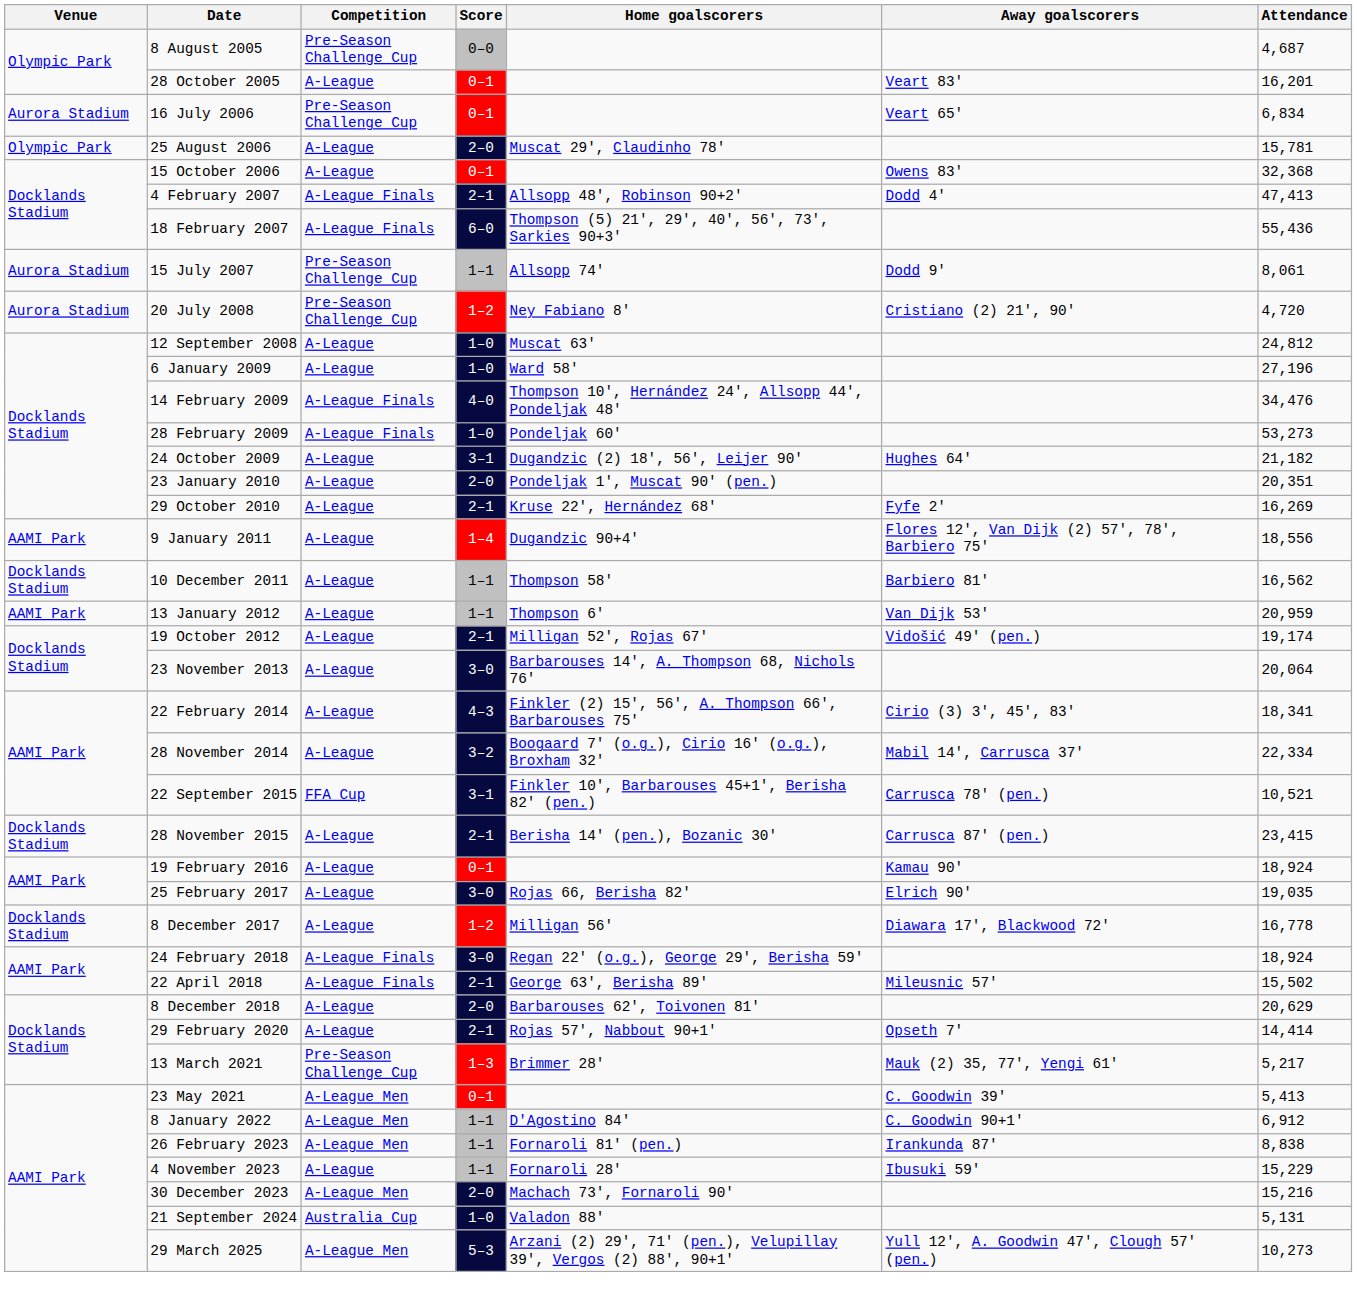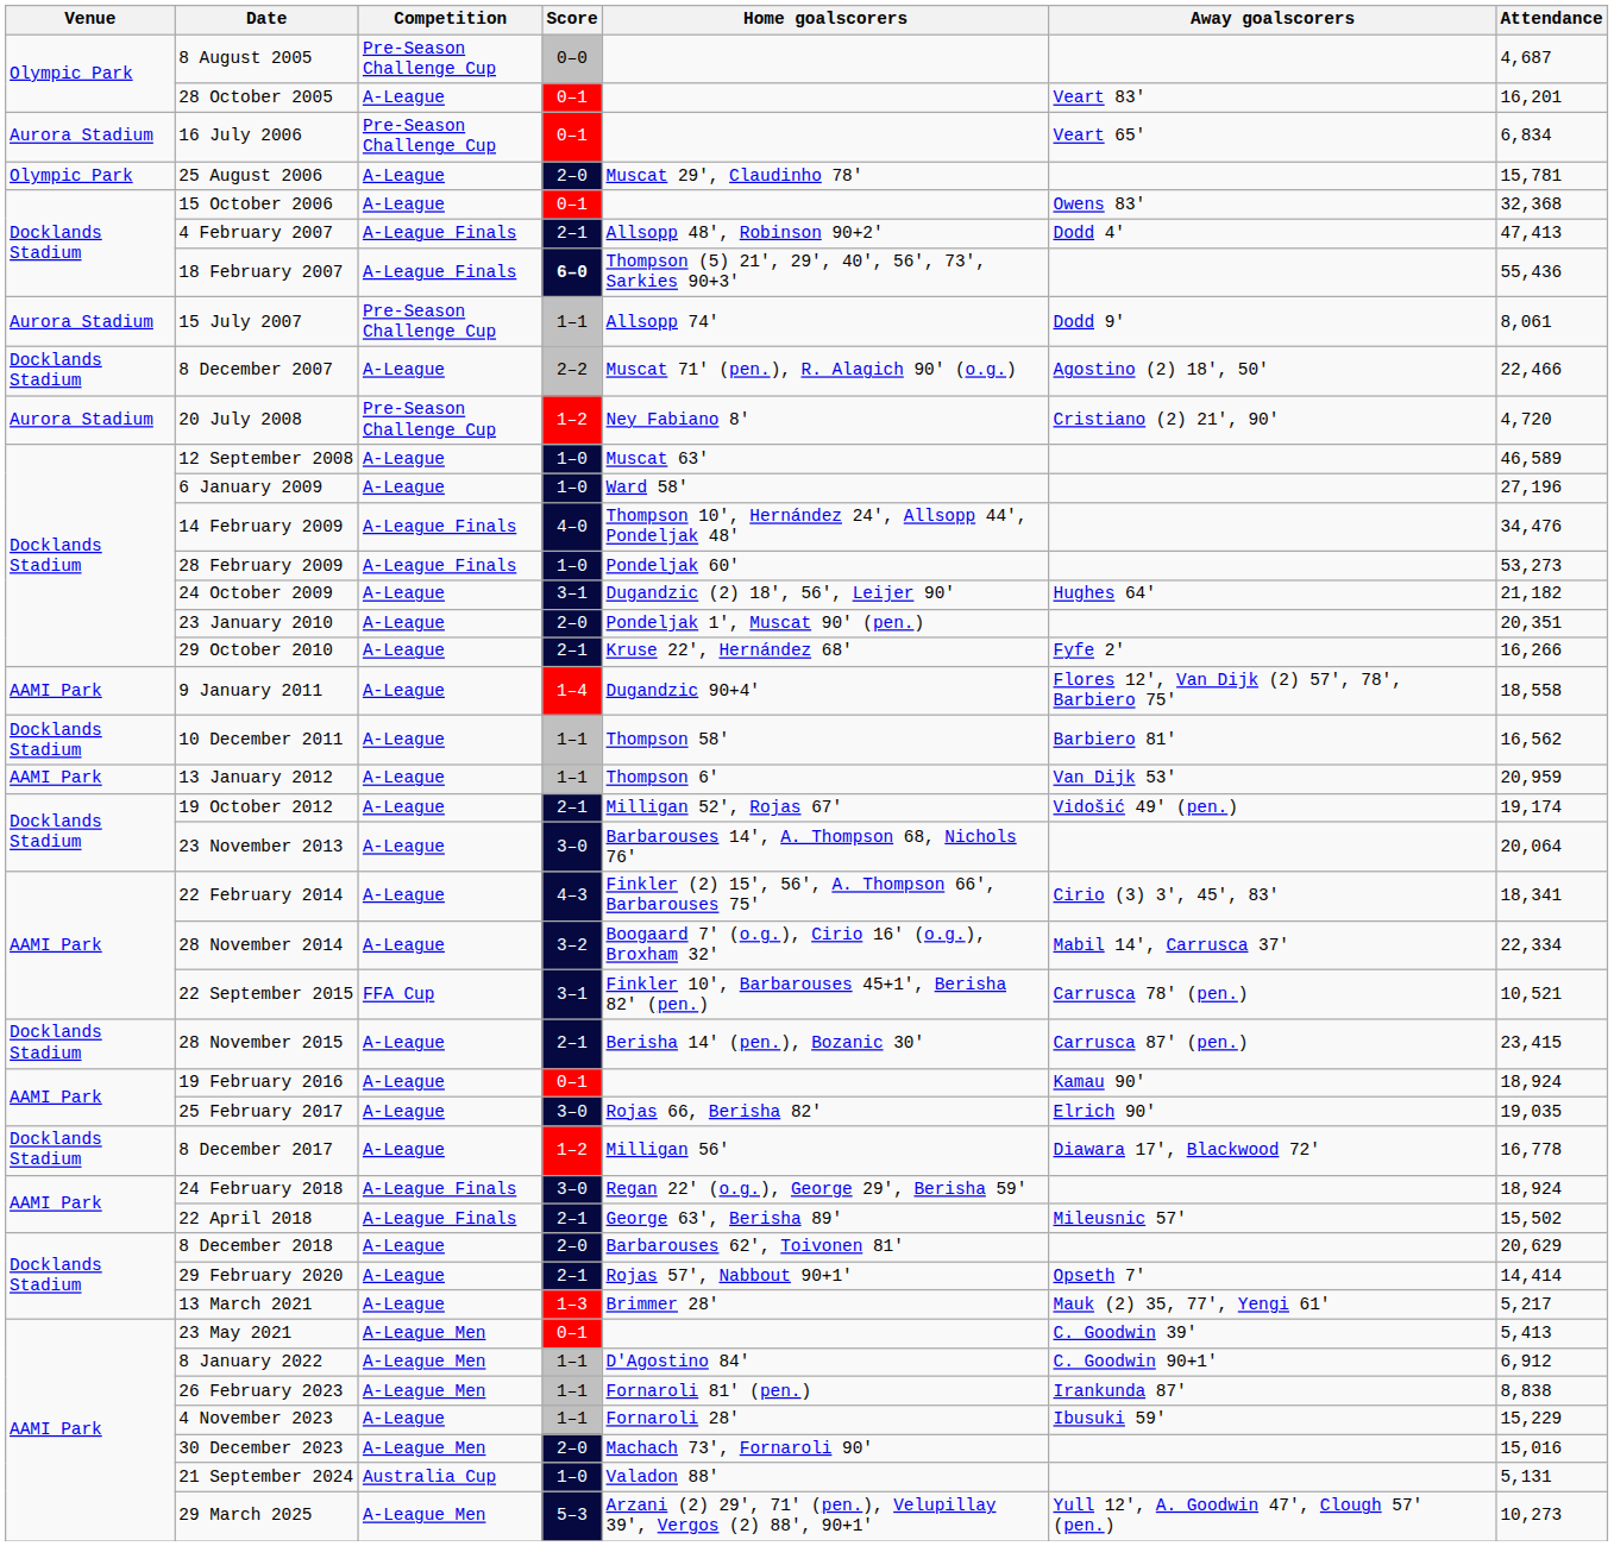 <table class="wikitable" style="font-size:90%">
 <tr>
 <th width="110">Venue</th>
 <th width="120">Date</th>
 <th width="120">Competition</th>
 <th width="35">Score</th>
 <th width="300">Home goalscorers</th>
 <th width="300">Away goalscorers</th>
 <th width="30">Attendance</th>
 </tr>
 <tr>
 <td rowspan="2"><a href='#'>Olympic Park</a></td>
 <td>8 August 2005</td>
 <td><a href='#'>Pre-Season Challenge Cup</a></td>
 <td align="center" style="background:silver; color:#000000">0–0</td>
 <td></td>
 <td></td>
 <td>4,687</td>
 </tr>
 <tr>
 <td>28 October 2005</td>
 <td><a href='#'>A-League</a></td>
 <td align="center" style="background:red; color:white">0–1</td>
 <td></td>
 <td><a href='#'>Veart</a> 83'</td>
 <td>16,201</td>
 </tr>
 <tr>
 <td rowspan="1"><a href='#'>Aurora Stadium</a></td>
 <td>16 July 2006</td>
 <td><a href='#'>Pre-Season Challenge Cup</a></td>
 <td align="center" style="background:red; color:white">0–1</td>
 <td></td>
 <td><a href='#'>Veart</a> 65'</td>
 <td>6,834</td>
 </tr>
 <tr>
 <td rowspan="1"><a href='#'>Olympic Park</a></td>
 <td>25 August 2006</td>
 <td><a href='#'>A-League</a></td>
 <td align="center" style="background:#05093F; color:white">2–0</td>
 <td><a href='#'>Muscat</a> 29', <a href='#'>Claudinho</a> 78'</td>
 <td></td>
 <td>15,781</td>
 </tr>
 <tr>
 <td rowspan="3"><a href='#'>Docklands Stadium</a></td>
 <td>15 October 2006</td>
 <td><a href='#'>A-League</a></td>
 <td align="center" style="background:red; color:white">0–1</td>
 <td></td>
 <td><a href='#'>Owens</a> 83'</td>
 <td>32,368</td>
 </tr>
 <tr>
 <td>4 February 2007</td>
 <td><a href='#'>A-League Finals</a></td>
 <td align="center" style="background:#05093F; color:white">2–1</td>
 <td><a href='#'>Allsopp</a> 48', <a href='#'>Robinson</a> 90+2'</td>
 <td><a href='#'>Dodd</a> 4'</td>
 <td>47,413</td>
 </tr>
 <tr>
 <td>18 February 2007</td>
 <td><a href='#'>A-League Finals</a></td>
-<td align="center" style="background:#05093F; color:white">6–0</td>
+<td align="center" style="background:#05093F; color:white"><strong>6–0</strong></td>
 <td><a href='#'>Thompson</a> (5) 21', 29', 40', 56', 73', <a href='#'>Sarkies</a> 90+3'</td>
 <td></td>
 <td>55,436</td>
 </tr>
 <tr>
 <td rowspan="1"><a href='#'>Aurora Stadium</a></td>
 <td>15 July 2007</td>
 <td><a href='#'>Pre-Season Challenge Cup</a></td>
 <td align="center" style="background:silver; color:#000000">1–1</td>
 <td><a href='#'>Allsopp</a> 74'</td>
 <td><a href='#'>Dodd</a> 9'</td>
 <td>8,061</td>
+</tr>
+<tr>
+<td><a href='#'>Docklands Stadium</a></td>
+<td>8 December 2007</td>
+<td><a href='#'>A-League</a></td>
+<td align="center" style="background:silver; color:#000000">2–2</td>
+<td><a href='#'>Muscat</a> 71' (<a href='#'>pen.</a>), <a href='#'>R. Alagich</a> 90' (<a href='#'>o.g.</a>)</td>
+<td><a href='#'>Agostino</a> (2) 18', 50'</td>
+<td>22,466</td>
 </tr>
 <tr>
 <td rowspan="1"><a href='#'>Aurora Stadium</a></td>
 <td>20 July 2008</td>
 <td><a href='#'>Pre-Season Challenge Cup</a></td>
 <td align="center" style="background:red; color:white">1–2</td>
 <td><a href='#'>Ney Fabiano</a> 8'</td>
 <td><a href='#'>Cristiano</a> (2) 21', 90'</td>
 <td>4,720</td>
 </tr>
 <tr>
 <td rowspan="7"><a href='#'>Docklands Stadium</a></td>
 <td>12 September 2008</td>
 <td><a href='#'>A-League</a></td>
 <td align="center" style="background:#05093F; color:white">1–0</td>
 <td><a href='#'>Muscat</a> 63'</td>
 <td></td>
-<td>24,812</td>
+<td>46,589</td>
 </tr>
 <tr>
 <td>6 January 2009</td>
 <td><a href='#'>A-League</a></td>
 <td align="center" style="background:#05093F; color:white">1–0</td>
 <td><a href='#'>Ward</a> 58'</td>
 <td></td>
 <td>27,196</td>
 </tr>
 <tr>
 <td>14 February 2009</td>
 <td><a href='#'>A-League Finals</a></td>
 <td align="center" style="background:#05093F; color:white">4–0</td>
 <td><a href='#'>Thompson</a> 10', <a href='#'>Hernández</a> 24', <a href='#'>Allsopp</a> 44', <a href='#'>Pondeljak</a> 48'</td>
 <td></td>
 <td>34,476</td>
 </tr>
 <tr>
 <td>28 February 2009</td>
 <td><a href='#'>A-League Finals</a></td>
 <td align="center" style="background:#05093F; color:white">1–0</td>
 <td><a href='#'>Pondeljak</a> 60'</td>
 <td></td>
 <td>53,273</td>
 </tr>
 <tr>
 <td>24 October 2009</td>
 <td><a href='#'>A-League</a></td>
 <td align="center" style="background:#05093F; color:white">3–1</td>
 <td><a href='#'>Dugandzic</a> (2) 18', 56', <a href='#'>Leijer</a> 90'</td>
 <td><a href='#'>Hughes</a> 64'</td>
 <td>21,182</td>
 </tr>
 <tr>
 <td>23 January 2010</td>
 <td><a href='#'>A-League</a></td>
 <td align="center" style="background:#05093F; color:white">2–0</td>
 <td><a href='#'>Pondeljak</a> 1', <a href='#'>Muscat</a> 90' (<a href='#'>pen.</a>)</td>
 <td></td>
 <td>20,351</td>
 </tr>
 <tr>
 <td>29 October 2010</td>
 <td><a href='#'>A-League</a></td>
 <td align="center" style="background:#05093F; color:white">2–1</td>
 <td><a href='#'>Kruse</a> 22', <a href='#'>Hernández</a> 68'</td>
 <td><a href='#'>Fyfe</a> 2'</td>
-<td>16,269</td>
+<td>16,266</td>
 </tr>
 <tr>
 <td rowspan="1"><a href='#'>AAMI Park</a></td>
 <td>9 January 2011</td>
 <td><a href='#'>A-League</a></td>
 <td align="center" style="background:red; color:white">1–4</td>
 <td><a href='#'>Dugandzic</a> 90+4'</td>
 <td><a href='#'>Flores</a> 12', <a href='#'>Van Dijk</a> (2) 57', 78', <a href='#'>Barbiero</a> 75'</td>
-<td>18,556</td>
+<td>18,558</td>
 </tr>
 <tr>
 <td rowspan="1"><a href='#'>Docklands Stadium</a></td>
 <td>10 December 2011</td>
 <td><a href='#'>A-League</a></td>
 <td align="center" style="background:silver; color:black">1–1</td>
 <td><a href='#'>Thompson</a> 58'</td>
 <td><a href='#'>Barbiero</a> 81'</td>
 <td>16,562</td>
 </tr>
 <tr>
 <td rowspan="1"><a href='#'>AAMI Park</a></td>
 <td>13 January 2012</td>
 <td><a href='#'>A-League</a></td>
 <td align="center" style="background:silver; color:black">1–1</td>
 <td><a href='#'>Thompson</a> 6'</td>
 <td><a href='#'>Van Dijk</a> 53'</td>
 <td>20,959</td>
 </tr>
 <tr>
 <td rowspan="2"><a href='#'>Docklands Stadium</a></td>
 <td>19 October 2012</td>
 <td><a href='#'>A-League</a></td>
 <td align="center" style="background:#05093F; color:white">2–1</td>
 <td><a href='#'>Milligan</a> 52', <a href='#'>Rojas</a> 67'</td>
 <td><a href='#'>Vidošić</a> 49' (<a href='#'>pen.</a>)</td>
 <td>19,174</td>
 </tr>
 <tr>
 <td>23 November 2013</td>
 <td><a href='#'>A-League</a></td>
 <td align="center" style="background:#05093F; color:white">3–0</td>
 <td><a href='#'>Barbarouses</a> 14', <a href='#'>A. Thompson</a> 68, <a href='#'>Nichols</a> 76'</td>
 <td></td>
 <td>20,064</td>
 </tr>
 <tr>
 <td rowspan="3"><a href='#'>AAMI Park</a></td>
 <td>22 February 2014</td>
 <td><a href='#'>A-League</a></td>
 <td align="center" style="background:#05093F; color:white">4–3</td>
 <td><a href='#'>Finkler</a> (2) 15', 56', <a href='#'>A. Thompson</a> 66', <a href='#'>Barbarouses</a> 75'</td>
 <td><a href='#'>Cirio</a> (3) 3', 45', 83'</td>
 <td>18,341</td>
 </tr>
 <tr>
 <td>28 November 2014</td>
 <td><a href='#'>A-League</a></td>
 <td align="center" style="background:#05093F; color:white">3–2</td>
 <td><a href='#'>Boogaard</a> 7' (<a href='#'>o.g.</a>), <a href='#'>Cirio</a> 16' (<a href='#'>o.g.</a>), <a href='#'>Broxham</a> 32'</td>
 <td><a href='#'>Mabil</a> 14', <a href='#'>Carrusca</a> 37'</td>
 <td>22,334</td>
 </tr>
 <tr>
 <td>22 September 2015</td>
 <td><a href='#'>FFA Cup</a></td>
 <td align="center" style="background:#05093F; color:white">3–1</td>
 <td><a href='#'>Finkler</a> 10', <a href='#'>Barbarouses</a> 45+1', <a href='#'>Berisha</a> 82' (<a href='#'>pen.</a>)</td>
 <td><a href='#'>Carrusca</a> 78' (<a href='#'>pen.</a>)</td>
 <td>10,521</td>
 </tr>
 <tr>
 <td rowspan="1"><a href='#'>Docklands Stadium</a></td>
 <td>28 November 2015</td>
 <td><a href='#'>A-League</a></td>
 <td align="center" style="background:#05093F; color:white">2–1</td>
 <td><a href='#'>Berisha</a> 14' (<a href='#'>pen.</a>), <a href='#'>Bozanic</a> 30'</td>
 <td><a href='#'>Carrusca</a> 87' (<a href='#'>pen.</a>)</td>
 <td>23,415</td>
 </tr>
 <tr>
 <td rowspan="2"><a href='#'>AAMI Park</a></td>
 <td>19 February 2016</td>
 <td><a href='#'>A-League</a></td>
 <td align="center" style="background:red; color:white">0–1</td>
 <td></td>
 <td><a href='#'>Kamau</a> 90'</td>
 <td>18,924</td>
 </tr>
 <tr>
 <td>25 February 2017</td>
 <td><a href='#'>A-League</a></td>
 <td align="center" style="background:#05093F; color:white">3–0</td>
 <td><a href='#'>Rojas</a> 66, <a href='#'>Berisha</a> 82'</td>
 <td><a href='#'>Elrich</a> 90'</td>
 <td>19,035</td>
 </tr>
 <tr>
 <td rowspan="1"><a href='#'>Docklands Stadium</a></td>
 <td>8 December 2017</td>
 <td><a href='#'>A-League</a></td>
 <td align="center" style="background:red; color:white">1–2</td>
 <td><a href='#'>Milligan</a> 56'</td>
 <td><a href='#'>Diawara</a> 17', <a href='#'>Blackwood</a> 72'</td>
 <td>16,778</td>
 </tr>
 <tr>
 <td rowspan="2"><a href='#'>AAMI Park</a></td>
 <td>24 February 2018</td>
 <td><a href='#'>A-League Finals</a></td>
 <td align="center" style="background:#05093F; color:white">3–0</td>
 <td><a href='#'>Regan</a> 22' (<a href='#'>o.g.</a>), <a href='#'>George</a> 29', <a href='#'>Berisha</a> 59'</td>
 <td></td>
 <td>18,924</td>
 </tr>
 <tr>
 <td>22 April 2018</td>
 <td><a href='#'>A-League Finals</a></td>
 <td align="center" style="background:#05093F; color:white">2–1</td>
 <td><a href='#'>George</a> 63', <a href='#'>Berisha</a> 89'</td>
 <td><a href='#'>Mileusnic</a> 57'</td>
 <td>15,502</td>
 </tr>
 <tr>
 <td rowspan=3><a href='#'>Docklands Stadium</a></td>
 <td>8 December 2018</td>
 <td><a href='#'>A-League</a></td>
 <td align="center" style="background:#05093F; color:white">2–0</td>
 <td><a href='#'>Barbarouses</a> 62', <a href='#'>Toivonen</a> 81'</td>
 <td></td>
 <td>20,629</td>
 </tr>
 <tr>
 <td>29 February 2020</td>
 <td><a href='#'>A-League</a></td>
 <td align="center" style="background:#05093F; color:white">2–1</td>
 <td><a href='#'>Rojas</a> 57', <a href='#'>Nabbout</a> 90+1'</td>
 <td><a href='#'>Opseth</a> 7'</td>
 <td>14,414</td>
 </tr>
 <tr>
 <td>13 March 2021</td>
-<td><a href='#'>Pre-Season Challenge Cup</a></td>
+<td><a href='#'>A-League</a></td>
 <td align="center" style="background:red; color:white">1–3</td>
 <td><a href='#'>Brimmer</a> 28'</td>
 <td><a href='#'>Mauk</a> (2) 35, 77', <a href='#'>Yengi</a> 61'</td>
 <td>5,217</td>
 </tr>
 <tr>
 <td rowspan=7><a href='#'>AAMI Park</a></td>
 <td>23 May 2021</td>
 <td><a href='#'>A-League Men</a></td>
 <td align="center" style="background:red; color:white">0–1</td>
 <td></td>
 <td><a href='#'>C. Goodwin</a> 39'</td>
 <td>5,413</td>
 </tr>
 <tr>
 <td>8 January 2022</td>
 <td><a href='#'>A-League Men</a></td>
 <td align="center" style="background:silver; color:black">1–1</td>
 <td><a href='#'>D'Agostino</a> 84'</td>
 <td><a href='#'>C. Goodwin</a> 90+1'</td>
 <td>6,912</td>
 </tr>
 <tr>
 <td>26 February 2023</td>
 <td><a href='#'>A-League Men</a></td>
 <td align=center style="background:silver; color:black">1–1</td>
 <td><a href='#'>Fornaroli</a> 81' (<a href='#'>pen.</a>)</td>
 <td><a href='#'>Irankunda</a> 87'</td>
 <td>8,838</td>
 </tr>
 <tr>
 <td>4 November 2023</td>
 <td><a href='#'>A-League</a></td>
 <td align=center style="background:silver; color:black">1–1</td>
 <td><a href='#'>Fornaroli</a> 28'</td>
 <td><a href='#'>Ibusuki</a> 59'</td>
 <td>15,229</td>
 </tr>
 <tr>
 <td>30 December 2023</td>
 <td><a href='#'>A-League Men</a></td>
 <td align="center" style="background:#05093F; color:white">2–0</td>
 <td><a href='#'>Machach</a> 73', <a href='#'>Fornaroli</a> 90'</td>
 <td></td>
-<td>15,216</td>
+<td>15,016</td>
 </tr>
 <tr>
 <td>21 September 2024</td>
 <td><a href='#'>Australia Cup</a></td>
 <td align="center" style="background:#05093F; color:white">1–0</td>
 <td><a href='#'>Valadon</a> 88'</td>
 <td></td>
 <td>5,131</td>
 </tr>
 <tr>
 <td>29 March 2025</td>
 <td><a href='#'>A-League Men</a></td>
 <td align="center" style="background:#05093F; color:white">5–3</td>
 <td><a href='#'>Arzani</a> (2) 29', 71' (<a href='#'>pen.</a>), <a href='#'>Velupillay</a> 39', <a href='#'>Vergos</a> (2) 88', 90+1'</td>
 <td><a href='#'>Yull</a> 12', <a href='#'>A. Goodwin</a> 47', <a href='#'>Clough</a> 57' (<a href='#'>pen.</a>)</td>
 <td>10,273</td>
 </tr>
 </table>
